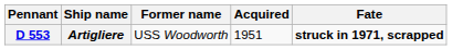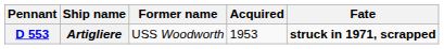 <table class="wikitable sortable plainrowheaders">
 <tr>
 <th scope="col">Pennant</th>
 <th scope="col">Ship name</th>
 <th scope="col">Former name</th>
 <th scope="col">Acquired</th>
 <th scope="col">Fate</th>
 </tr>
 <tr>
 <th scope="row"><a href='#'>D 553</a></th>
 <th scope="row"><em>Artigliere</em></th>
 <td>USS <em>Woodworth</em></td>
-<td>1951</td>
+<td>1953</td>
 <td data-sort-value="1971"><strong>struck in 1971, scrapped</strong></td>
 </tr>
 </table>
